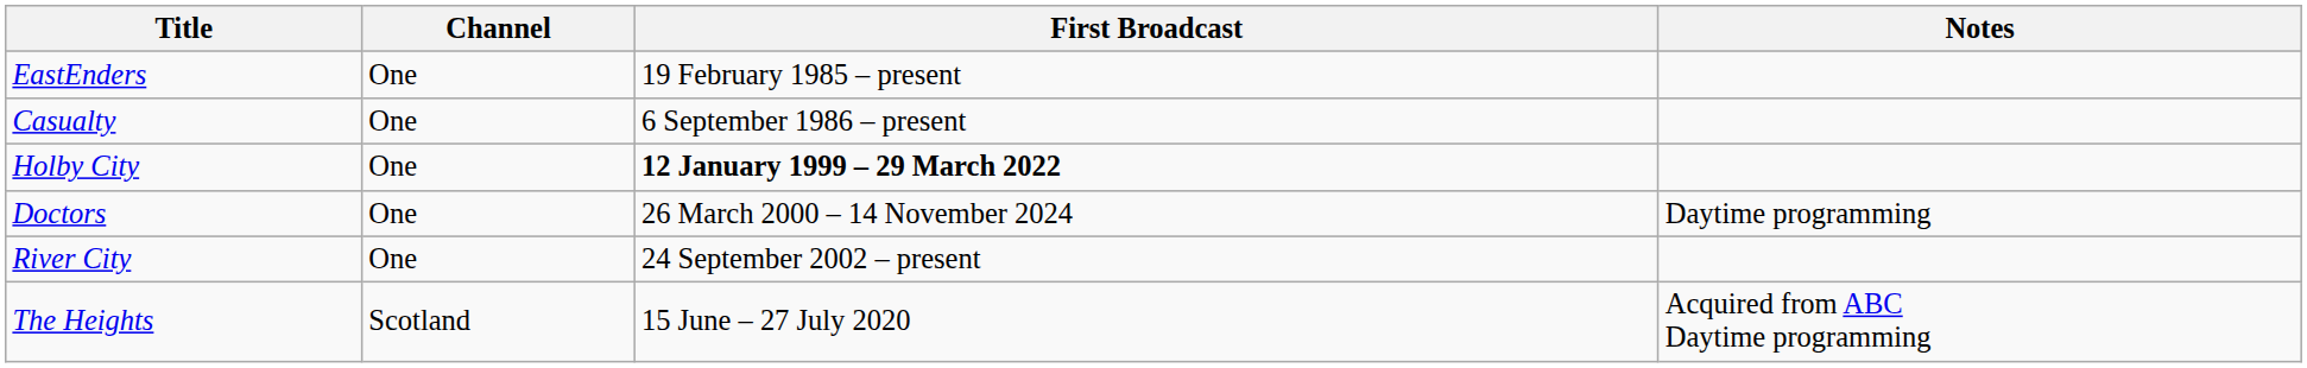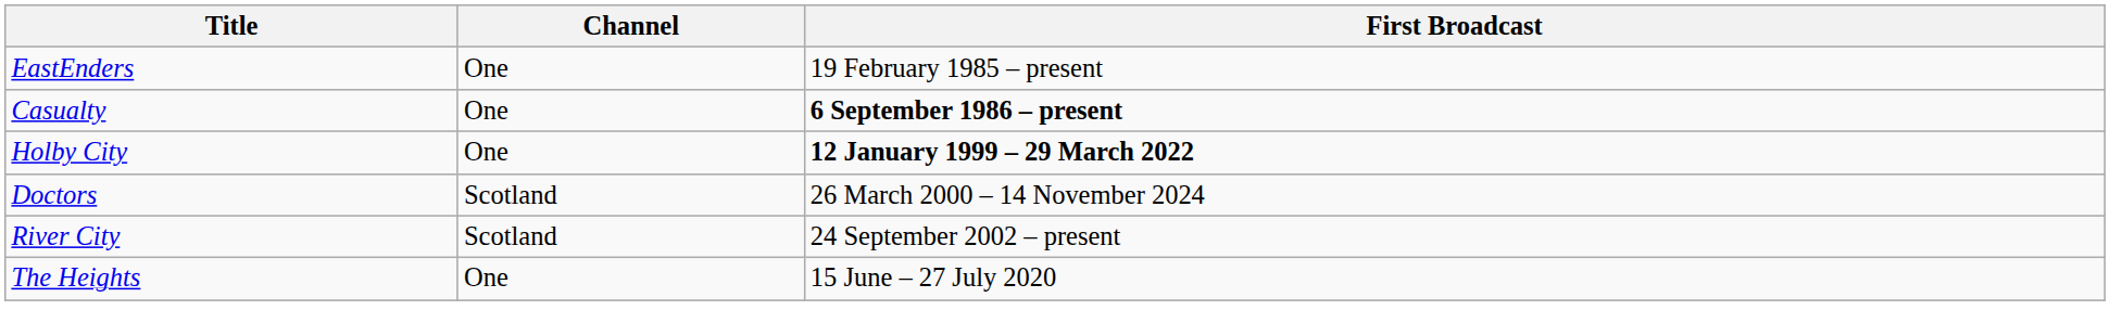 <table class="wikitable sortable" style="width:100%;">
 <tr>
 <th scope=col>Title</th>
 <th scope=col>Channel</th>
 <th scope=col>First Broadcast</th>
-<th scope=col>Notes</th>
 </tr>
 <tr>
 <td><em><a href='#'>EastEnders</a></em></td>
 <td>One</td>
 <td>19 February 1985 – present</td>
-<td></td>
 </tr>
 <tr>
 <td><em><a href='#'>Casualty</a></em></td>
 <td>One</td>
-<td>6 September 1986 – present</td>
-<td></td>
+<td><strong>6 September 1986 – present</strong></td>
 </tr>
 <tr>
 <td><em><a href='#'>Holby City</a></em></td>
 <td>One</td>
 <td><strong>12 January 1999 – 29 March 2022</strong></td>
-<td></td>
 </tr>
 <tr>
 <td><em><a href='#'>Doctors</a></em></td>
-<td>One</td>
+<td>Scotland</td>
 <td>26 March 2000 – 14 November 2024</td>
-<td>Daytime programming</td>
 </tr>
 <tr>
 <td><em><a href='#'>River City</a></em></td>
-<td>One</td>
+<td>Scotland</td>
 <td>24 September 2002 – present</td>
-<td></td>
 </tr>
 <tr>
 <td><em><a href='#'>The Heights</a></em></td>
-<td>Scotland</td>
+<td>One</td>
 <td>15 June – 27 July 2020</td>
-<td>Acquired from <a href='#'>ABC</a><br> Daytime programming</td>
 </tr>
 </table>
